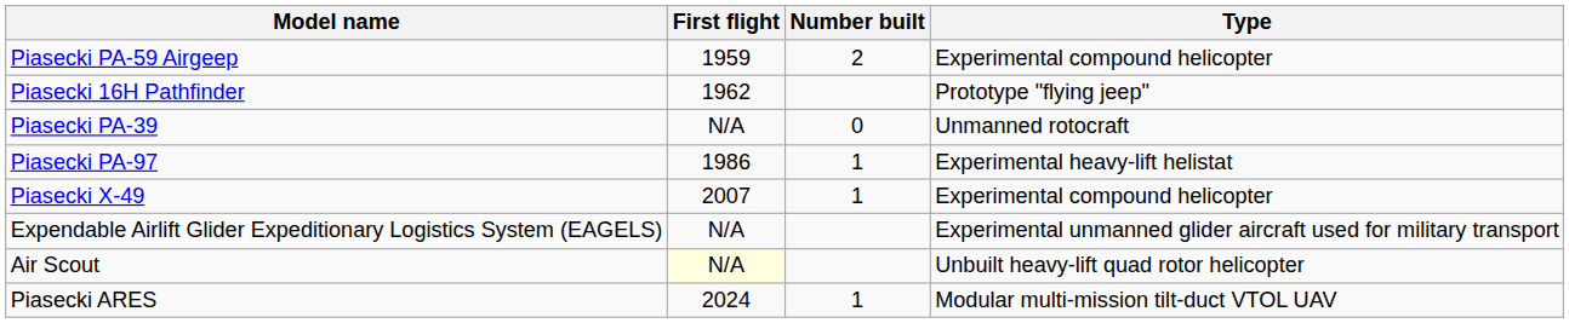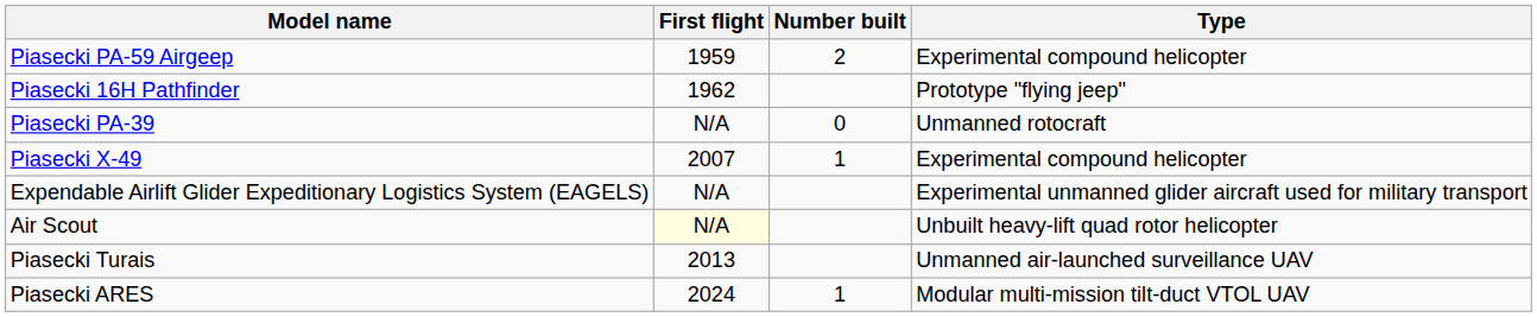 <table class="wikitable sortable">
 <tr>
 <th>Model name</th>
 <th>First flight</th>
 <th>Number built</th>
 <th>Type</th>
 </tr>
 <tr>
 <td align=left><a href='#'>Piasecki PA-59 Airgeep</a></td>
 <td align=center>1959</td>
 <td align=center>2</td>
 <td align=left>Experimental compound helicopter</td>
 </tr>
 <tr>
 <td align=left><a href='#'>Piasecki 16H Pathfinder</a></td>
 <td align=center>1962</td>
 <td align=center></td>
 <td align=left>Prototype "flying jeep"</td>
 </tr>
 <tr>
 <td align=left><a href='#'>Piasecki PA-39</a></td>
 <td align=center>N/A</td>
 <td align=center>0</td>
 <td align=left>Unmanned rotocraft</td>
 </tr>
 <tr>
-<td align=left><a href='#'>Piasecki PA-97</a></td>
-<td align=center>1986</td>
-<td align=center>1</td>
-<td align=left>Experimental heavy-lift helistat</td>
-</tr>
-<tr>
 <td align=left><a href='#'>Piasecki X-49</a></td>
 <td align=center>2007</td>
 <td align=center>1</td>
 <td align=left>Experimental compound helicopter</td>
 </tr>
 <tr>
 <td align=left>Expendable Airlift Glider Expeditionary Logistics System (EAGELS)</td>
 <td align=center>N/A</td>
 <td align=center></td>
 <td align=left>Experimental unmanned glider aircraft used for military transport</td>
 </tr>
 <tr>
 <td align=left>Air Scout</td>
 <td align=center style="background: lightyellow;">N/A</td>
 <td align=center></td>
 <td align=left>Unbuilt heavy-lift quad rotor helicopter</td>
 </tr>
 <tr>
+<td align=left>Piasecki Turais</td>
+<td align=center>2013</td>
+<td align=center></td>
+<td align=left>Unmanned air-launched surveillance UAV</td>
+</tr>
+<tr>
 <td align=left>Piasecki ARES</td>
 <td align=center>2024</td>
 <td align=center>1</td>
 <td align=left>Modular multi-mission tilt-duct VTOL UAV</td>
 </tr>
 </table>
